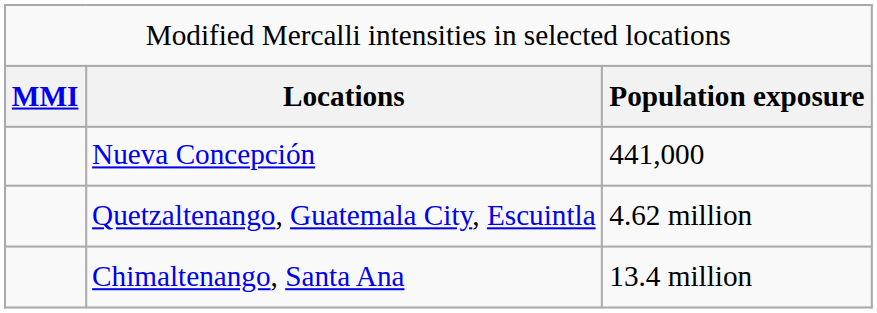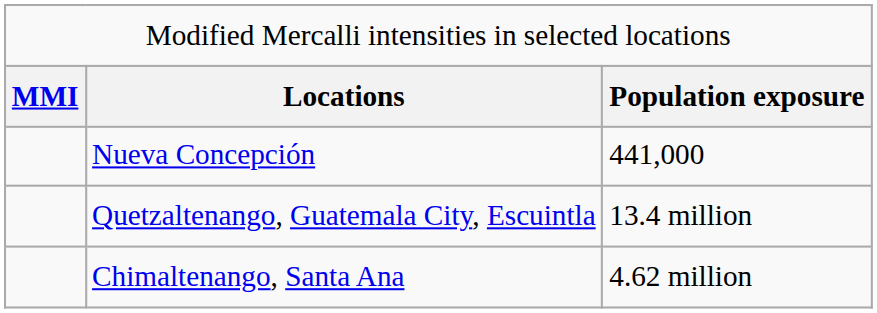 <table class="wikitable" style="font-size:90%; line-height:1.6em">
 <tr>
 <td colspan="3" style="text-align: center;">Modified Mercalli intensities in selected locations</td>
 </tr>
 <tr>
 <th><a href='#'>MMI</a></th>
 <th>Locations</th>
 <th>Population exposure</th>
 </tr>
 <tr>
 <td></td>
 <td><a href='#'>Nueva Concepción</a></td>
 <td>441,000</td>
 </tr>
 <tr>
 <td></td>
 <td><a href='#'>Quetzaltenango</a>, <a href='#'>Guatemala City</a>, <a href='#'>Escuintla</a></td>
-<td>4.62 million</td>
+<td>13.4 million</td>
 </tr>
 <tr>
 <td></td>
 <td><a href='#'>Chimaltenango</a>, <a href='#'>Santa Ana</a></td>
-<td>13.4 million</td>
+<td>4.62 million</td>
 </tr>
 </table>
